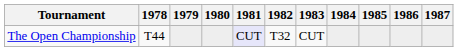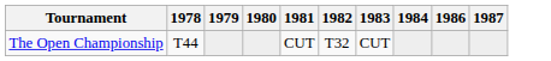 <table class="wikitable" style="font-size:95%;text-align:center;">
 <tr>
 <th>Tournament</th>
 <th>1978</th>
 <th>1979</th>
 <th>1980</th>
 <th>1981</th>
 <th>1982</th>
 <th>1983</th>
 <th>1984</th>
-<th>1985</th>
 <th>1986</th>
 <th>1987</th>
 </tr>
 <tr>
 <td align=left><a href='#'>The Open Championship</a></td>
 <td>T44</td>
 <td style="background:#eeeeee;"></td>
 <td style="background:#eeeeee;"></td>
-<td style="background: lavender;">CUT</td>
+<td>CUT</td>
 <td>T32</td>
 <td>CUT</td>
 <td style="background:#eeeeee;"></td>
 <td style="background:#eeeeee;"></td>
 <td style="background:#eeeeee;"></td>
-<td style="background:#eeeeee;"></td>
 </tr>
 </table>
